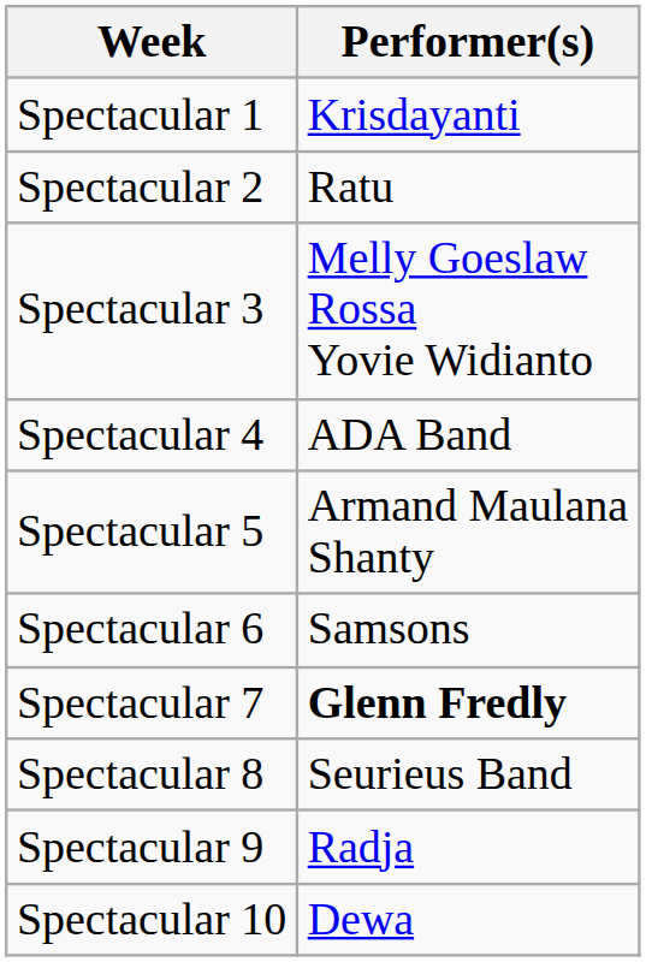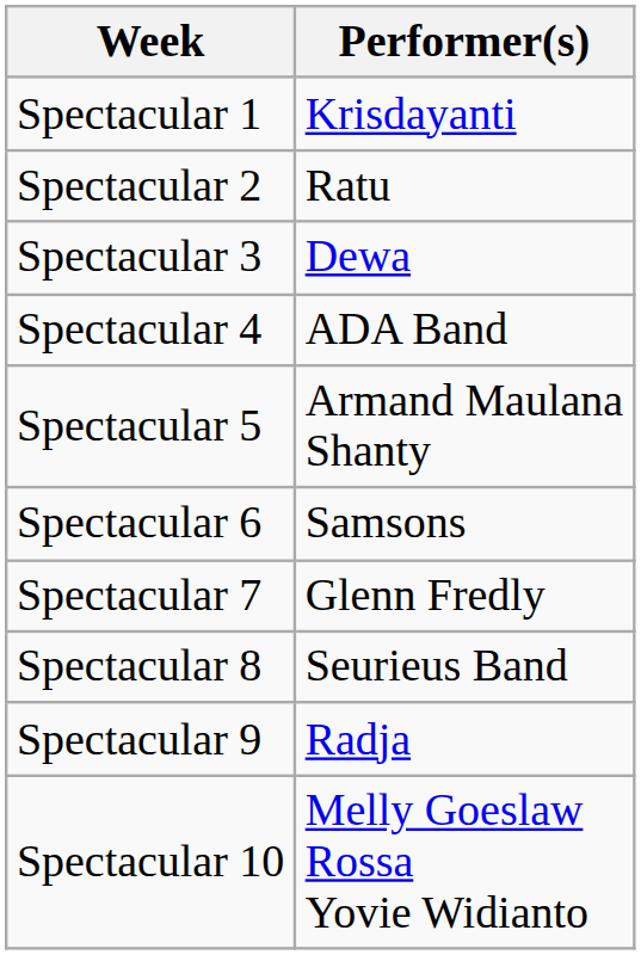 <table class="wikitable">
 <tr>
 <th>Week</th>
 <th>Performer(s)</th>
 </tr>
 <tr>
 <td>Spectacular 1</td>
 <td><a href='#'>Krisdayanti</a></td>
 </tr>
 <tr>
 <td>Spectacular 2</td>
 <td>Ratu</td>
 </tr>
 <tr>
 <td>Spectacular 3</td>
-<td><a href='#'>Melly Goeslaw</a> <br><a href='#'>Rossa</a> <br>Yovie Widianto</td>
+<td><a href='#'>Dewa</a></td>
 </tr>
 <tr>
 <td>Spectacular 4</td>
 <td>ADA Band</td>
 </tr>
 <tr>
 <td>Spectacular 5</td>
 <td>Armand Maulana <br>Shanty</td>
 </tr>
 <tr>
 <td>Spectacular 6</td>
 <td>Samsons</td>
 </tr>
 <tr>
 <td>Spectacular 7</td>
-<td><strong>Glenn Fredly</strong></td>
+<td>Glenn Fredly</td>
 </tr>
 <tr>
 <td>Spectacular 8</td>
 <td>Seurieus Band</td>
 </tr>
 <tr>
 <td>Spectacular 9</td>
 <td><a href='#'>Radja</a></td>
 </tr>
 <tr>
 <td>Spectacular 10</td>
-<td><a href='#'>Dewa</a></td>
+<td><a href='#'>Melly Goeslaw</a> <br><a href='#'>Rossa</a> <br>Yovie Widianto</td>
 </tr>
 </table>
